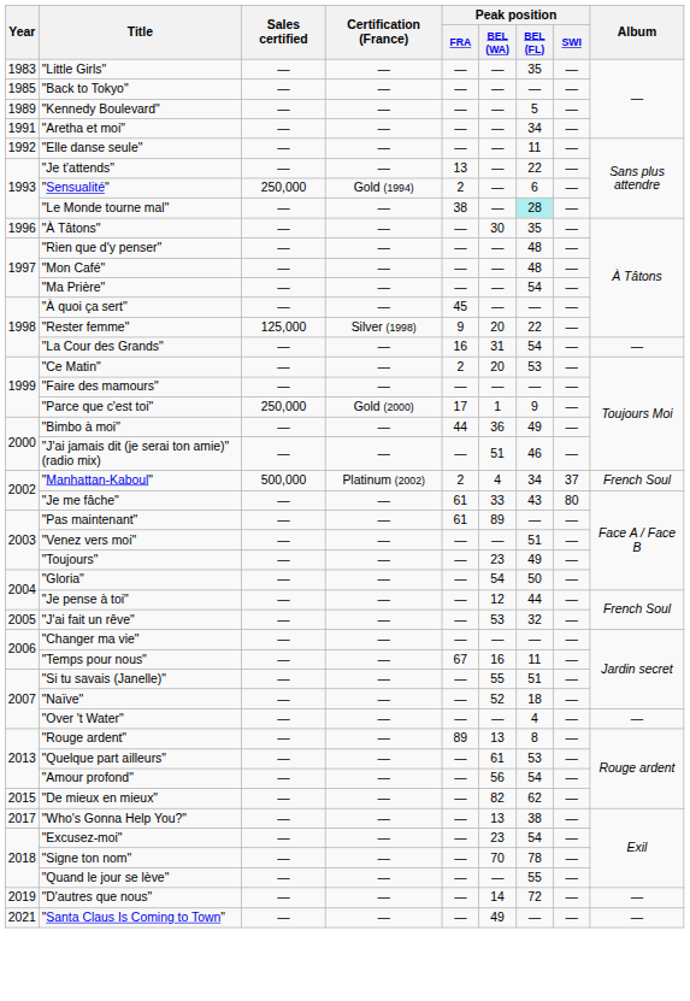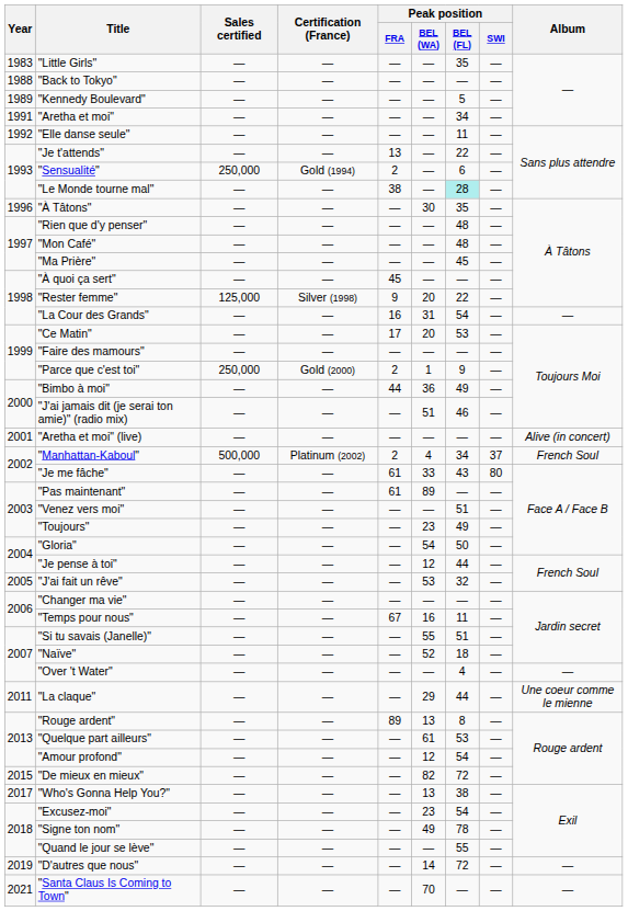 <table class="wikitable">
 <tr>
 <th rowspan="2">Year</th>
 <th rowspan="2">Title</th>
 <th width="100" rowspan="2">Sales certified</th>
 <th rowspan="2">Certification (France)</th>
 <th colspan="4">Peak position</th>
 <th rowspan="2">Album</th>
 </tr>
 <tr>
 <th width="40" align="center"><small><a href='#'>FRA</a></small></th>
 <th width="40" align="center"><small><a href='#'>BEL<br>(WA)</a></small></th>
 <th width="40" align="center"><small><a href='#'>BEL<br>(FL)</a></small></th>
 <th width="40" align="center"><small><a href='#'>SWI</a></small></th>
 </tr>
 <tr>
 <td>1983</td>
 <td>"Little Girls"</td>
 <td align="center">—</td>
 <td align="center">—</td>
 <td align="center">—</td>
 <td align="center">—</td>
 <td align="center">35</td>
 <td align="center">—</td>
 <td align="center" rowspan="4">—</td>
 </tr>
 <tr>
-<td>1985</td>
+<td>1988</td>
 <td>"Back to Tokyo"</td>
 <td align="center">—</td>
 <td align="center">—</td>
 <td align="center">—</td>
 <td align="center">—</td>
 <td align="center">—</td>
 <td align="center">—</td>
 </tr>
 <tr>
 <td>1989</td>
 <td>"Kennedy Boulevard"</td>
 <td align="center">—</td>
 <td align="center">—</td>
 <td align="center">—</td>
 <td align="center">—</td>
 <td align="center">5</td>
 <td align="center">—</td>
 </tr>
 <tr>
 <td>1991</td>
 <td>"Aretha et moi"</td>
 <td align="center">—</td>
 <td align="center">—</td>
 <td align="center">—</td>
 <td align="center">—</td>
 <td align="center">34</td>
 <td align="center">—</td>
 </tr>
 <tr>
 <td>1992</td>
 <td>"Elle danse seule"</td>
 <td align="center">—</td>
 <td align="center">—</td>
 <td align="center">—</td>
 <td align="center">—</td>
 <td align="center">11</td>
 <td align="center">—</td>
 <td align="center" rowspan="4"><em>Sans plus attendre</em></td>
 </tr>
 <tr>
 <td rowspan="3">1993</td>
 <td>"Je t'attends"</td>
 <td align="center">—</td>
 <td align="center">—</td>
 <td align="center">13</td>
 <td align="center">—</td>
 <td align="center">22</td>
 <td align="center">—</td>
 </tr>
 <tr>
 <td>"<a href='#'>Sensualité</a>"</td>
 <td align="center">250,000</td>
 <td align="center">Gold <small>(1994)</small></td>
 <td align="center">2</td>
 <td align="center">—</td>
 <td align="center">6</td>
 <td align="center">—</td>
 </tr>
 <tr>
 <td>"Le Monde tourne mal"</td>
 <td align="center">—</td>
 <td align="center">—</td>
 <td align="center">38</td>
 <td align="center">—</td>
 <td align="center" style="background: paleturquoise;">28</td>
 <td align="center">—</td>
 </tr>
 <tr>
 <td>1996</td>
 <td>"À Tâtons"</td>
 <td align="center">—</td>
 <td align="center">—</td>
 <td align="center">—</td>
 <td align="center">30</td>
 <td align="center">35</td>
 <td align="center">—</td>
 <td align="center" rowspan="6"><em>À Tâtons</em></td>
 </tr>
 <tr>
 <td rowspan="3">1997</td>
 <td>"Rien que d'y penser"</td>
 <td align="center">—</td>
 <td align="center">—</td>
 <td align="center">—</td>
 <td align="center">—</td>
 <td align="center">48</td>
 <td align="center">—</td>
 </tr>
 <tr>
 <td>"Mon Café"</td>
 <td align="center">—</td>
 <td align="center">—</td>
 <td align="center">—</td>
 <td align="center">—</td>
 <td align="center">48</td>
 <td align="center">—</td>
 </tr>
 <tr>
 <td>"Ma Prière"</td>
 <td align="center">—</td>
 <td align="center">—</td>
 <td align="center">—</td>
 <td align="center">—</td>
-<td align="center">54</td>
+<td align="center">45</td>
 <td align="center">—</td>
 </tr>
 <tr>
 <td rowspan="3">1998</td>
 <td>"À quoi ça sert"</td>
 <td align="center">—</td>
 <td align="center">—</td>
 <td align="center">45</td>
 <td align="center">—</td>
 <td align="center">—</td>
 <td align="center">—</td>
 </tr>
 <tr>
 <td>"Rester femme"</td>
 <td align="center">125,000</td>
 <td align="center">Silver <small>(1998)</small></td>
 <td align="center">9</td>
 <td align="center">20</td>
 <td align="center">22</td>
 <td align="center">—</td>
 </tr>
 <tr>
 <td>"La Cour des Grands"</td>
 <td align="center">—</td>
 <td align="center">—</td>
 <td align="center">16</td>
 <td align="center">31</td>
 <td align="center">54</td>
 <td align="center">—</td>
 <td align="center" rowspan="1">—</td>
 </tr>
 <tr>
 <td rowspan="3">1999</td>
 <td>"Ce Matin"</td>
 <td align="center">—</td>
 <td align="center">—</td>
-<td align="center">2</td>
+<td align="center">17</td>
 <td align="center">20</td>
 <td align="center">53</td>
 <td align="center">—</td>
 <td align="center" rowspan="5"><em>Toujours Moi</em></td>
 </tr>
 <tr>
 <td>"Faire des mamours"</td>
 <td align="center">—</td>
 <td align="center">—</td>
 <td align="center">—</td>
 <td align="center">—</td>
 <td align="center">—</td>
 <td align="center">—</td>
 </tr>
 <tr>
 <td>"Parce que c'est toi"</td>
 <td align="center">250,000</td>
 <td align="center">Gold <small>(2000)</small></td>
-<td align="center">17</td>
+<td align="center">2</td>
 <td align="center">1</td>
 <td align="center">9</td>
 <td align="center">—</td>
 </tr>
 <tr>
 <td rowspan="2">2000</td>
 <td>"Bimbo à moi"</td>
 <td align="center">—</td>
 <td align="center">—</td>
 <td align="center">44</td>
 <td align="center">36</td>
 <td align="center">49</td>
 <td align="center">—</td>
 </tr>
 <tr>
 <td>"J'ai jamais dit (je serai ton amie)" (radio mix)</td>
 <td align="center">—</td>
 <td align="center">—</td>
 <td align="center">—</td>
 <td align="center">51</td>
 <td align="center">46</td>
 <td align="center">—</td>
+</tr>
+<tr>
+<td>2001</td>
+<td>"Aretha et moi" (live)</td>
+<td align="center">—</td>
+<td align="center">—</td>
+<td align="center">—</td>
+<td align="center">—</td>
+<td align="center">—</td>
+<td align="center">—</td>
+<td align="center"><em>Alive (in concert)</em></td>
 </tr>
 <tr>
 <td rowspan="2">2002</td>
 <td>"<a href='#'>Manhattan-Kaboul</a>"</td>
 <td align="center">500,000</td>
 <td align="center">Platinum <small>(2002)</small></td>
 <td align="center">2</td>
 <td align="center">4</td>
 <td align="center">34</td>
 <td align="center">37</td>
 <td align="center"><em>French Soul</em></td>
 </tr>
 <tr>
 <td>"Je me fâche"</td>
 <td align="center">—</td>
 <td align="center">—</td>
 <td align="center">61</td>
 <td align="center">33</td>
 <td align="center">43</td>
 <td align="center">80</td>
 <td align="center" rowspan="5"><em>Face A / Face B</em></td>
 </tr>
 <tr>
 <td rowspan="3">2003</td>
 <td>"Pas maintenant"</td>
 <td align="center">—</td>
 <td align="center">—</td>
 <td align="center">61</td>
 <td align="center">89</td>
 <td align="center">—</td>
 <td align="center">—</td>
 </tr>
 <tr>
 <td>"Venez vers moi"</td>
 <td align="center">—</td>
 <td align="center">—</td>
 <td align="center">—</td>
 <td align="center">—</td>
 <td align="center">51</td>
 <td align="center">—</td>
 </tr>
 <tr>
 <td>"Toujours"</td>
 <td align="center">—</td>
 <td align="center">—</td>
 <td align="center">—</td>
 <td align="center">23</td>
 <td align="center">49</td>
 <td align="center">—</td>
 </tr>
 <tr>
 <td rowspan="2">2004</td>
 <td>"Gloria"</td>
 <td align="center">—</td>
 <td align="center">—</td>
 <td align="center">—</td>
 <td align="center">54</td>
 <td align="center">50</td>
 <td align="center">—</td>
 </tr>
 <tr>
 <td>"Je pense à toi"</td>
 <td align="center">—</td>
 <td align="center">—</td>
 <td align="center">—</td>
 <td align="center">12</td>
 <td align="center">44</td>
 <td align="center">—</td>
 <td align="center" rowspan="2"><em>French Soul</em></td>
 </tr>
 <tr>
 <td>2005</td>
 <td>"J'ai fait un rêve"</td>
 <td align="center">—</td>
 <td align="center">—</td>
 <td align="center">—</td>
 <td align="center">53</td>
 <td align="center">32</td>
 <td align="center">—</td>
 </tr>
 <tr>
 <td rowspan="2">2006</td>
 <td>"Changer ma vie"</td>
 <td align="center">—</td>
 <td align="center">—</td>
 <td align="center">—</td>
 <td align="center">—</td>
 <td align="center">—</td>
 <td align="center">—</td>
 <td align="center" rowspan="4"><em>Jardin secret</em></td>
 </tr>
 <tr>
 <td>"Temps pour nous"</td>
 <td align="center">—</td>
 <td align="center">—</td>
 <td align="center">67</td>
 <td align="center">16</td>
 <td align="center">11</td>
 <td align="center">—</td>
 </tr>
 <tr>
 <td rowspan="3">2007</td>
 <td>"Si tu savais (Janelle)"</td>
 <td align="center">—</td>
 <td align="center">—</td>
 <td align="center">—</td>
 <td align="center">55</td>
 <td align="center">51</td>
 <td align="center">—</td>
 </tr>
 <tr>
 <td>"Naïve"</td>
 <td align="center">—</td>
 <td align="center">—</td>
 <td align="center">—</td>
 <td align="center">52</td>
 <td align="center">18</td>
 <td align="center">—</td>
 </tr>
 <tr>
 <td>"Over 't Water"</td>
 <td align="center">—</td>
 <td align="center">—</td>
 <td align="center">—</td>
 <td align="center">—</td>
 <td align="center">4</td>
 <td align="center">—</td>
 <td align="center">—</td>
 </tr>
 <tr>
+<td>2011</td>
+<td>"La claque"</td>
+<td align="center">—</td>
+<td align="center">—</td>
+<td align="center">—</td>
+<td align="center">29</td>
+<td align="center">44</td>
+<td align="center">—</td>
+<td align="center"><em>Une coeur comme le mienne</em></td>
+</tr>
+<tr>
 <td rowspan="3">2013</td>
 <td>"Rouge ardent"</td>
 <td align="center">—</td>
 <td align="center">—</td>
 <td align="center">89</td>
 <td align="center">13</td>
 <td align="center">8</td>
 <td align="center">—</td>
 <td align="center" rowspan="4"><em>Rouge ardent</em></td>
 </tr>
 <tr>
 <td>"Quelque part ailleurs"</td>
 <td align="center">—</td>
 <td align="center">—</td>
 <td align="center">—</td>
 <td align="center">61</td>
 <td align="center">53</td>
 <td align="center">—</td>
 </tr>
 <tr>
 <td>"Amour profond"</td>
 <td align="center">—</td>
 <td align="center">—</td>
 <td align="center">—</td>
-<td align="center">56</td>
+<td align="center">12</td>
 <td align="center">54</td>
 <td align="center">—</td>
 </tr>
 <tr>
 <td>2015</td>
 <td>"De mieux en mieux"</td>
 <td align="center">—</td>
 <td align="center">—</td>
 <td align="center">—</td>
 <td align="center">82</td>
-<td align="center">62</td>
+<td align="center">72</td>
 <td align="center">—</td>
 </tr>
 <tr>
 <td>2017</td>
 <td>"Who's Gonna Help You?"</td>
 <td align="center">—</td>
 <td align="center">—</td>
 <td align="center">—</td>
 <td align="center">13</td>
 <td align="center">38</td>
 <td align="center">—</td>
 <td align="center" rowspan="4"><em>Exil</em></td>
 </tr>
 <tr>
 <td rowspan="3">2018</td>
 <td>"Excusez-moi"</td>
 <td align="center">—</td>
 <td align="center">—</td>
 <td align="center">—</td>
 <td align="center">23</td>
 <td align="center">54</td>
 <td align="center">—</td>
 </tr>
 <tr>
 <td>"Signe ton nom"</td>
 <td align="center">—</td>
 <td align="center">—</td>
 <td align="center">—</td>
-<td align="center">70</td>
+<td align="center">49</td>
 <td align="center">78</td>
 <td align="center">—</td>
 </tr>
 <tr>
 <td>"Quand le jour se lève"</td>
 <td align="center">—</td>
 <td align="center">—</td>
 <td align="center">—</td>
 <td align="center">—</td>
 <td align="center">55</td>
 <td align="center">—</td>
 </tr>
 <tr>
 <td>2019</td>
 <td>"D'autres que nous"<br></td>
 <td align="center">—</td>
 <td align="center">—</td>
 <td align="center">—</td>
 <td align="center">14</td>
 <td align="center">72</td>
 <td align="center">—</td>
 <td align="center">—</td>
 </tr>
 <tr>
 <td>2021</td>
 <td>"<a href='#'>Santa Claus Is Coming to Town</a>"</td>
 <td align="center">—</td>
 <td align="center">—</td>
 <td align="center">—</td>
-<td align="center">49</td>
+<td align="center">70</td>
 <td align="center">—</td>
 <td align="center">—</td>
 <td align="center">—</td>
 </tr>
 </table>
